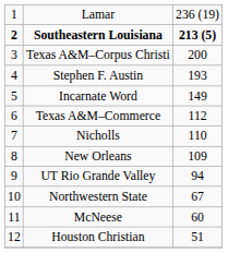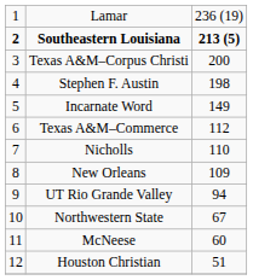 <table class="wikitable">
 <tr align="center">
 <td>1</td>
 <td>Lamar</td>
 <td>236 (19)</td>
 </tr>
 <tr align="center">
 <td><strong>2</strong></td>
 <td><strong>Southeastern Louisiana</strong></td>
 <td><strong>213 (5)</strong></td>
 </tr>
 <tr align="center">
 <td>3</td>
 <td>Texas A&M–Corpus Christi</td>
 <td>200</td>
 </tr>
 <tr align="center">
 <td>4</td>
 <td>Stephen F. Austin</td>
-<td>193</td>
+<td>198</td>
 </tr>
 <tr align="center">
 <td>5</td>
 <td>Incarnate Word</td>
 <td>149</td>
 </tr>
 <tr align="center">
 <td>6</td>
 <td>Texas A&M–Commerce<br></td>
 <td>112</td>
 </tr>
 <tr align="center">
 <td>7</td>
 <td>Nicholls</td>
 <td>110</td>
 </tr>
 <tr align="center">
 <td>8</td>
 <td>New Orleans</td>
 <td>109</td>
 </tr>
 <tr align="center">
 <td>9</td>
 <td>UT Rio Grande Valley</td>
 <td>94</td>
 </tr>
 <tr align="center">
 <td>10</td>
 <td>Northwestern State</td>
 <td>67</td>
 </tr>
 <tr align="center">
 <td>11</td>
 <td>McNeese</td>
 <td>60</td>
 </tr>
 <tr align="center">
 <td>12</td>
 <td>Houston Christian</td>
 <td>51</td>
 </tr>
 <tr align="center">
 </tr>
 </table>
